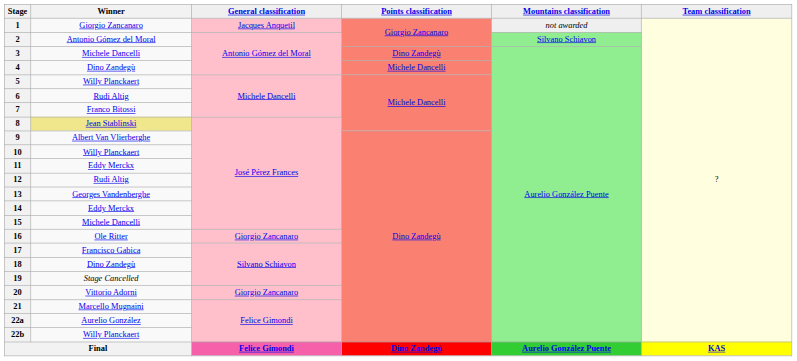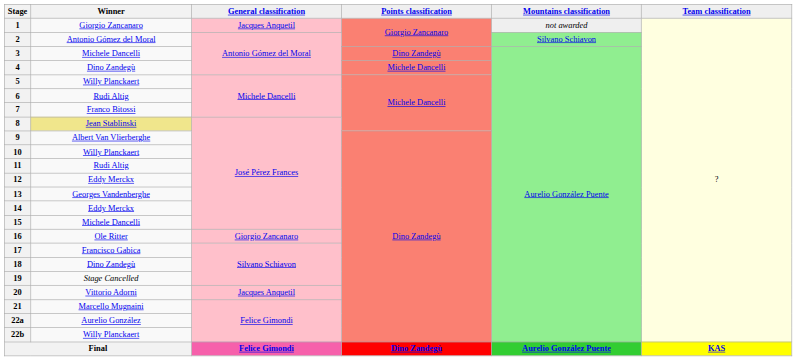 <table class="wikitable" style="text-align: center; font-size:smaller;">
 <tr style="background:#efefef;">
 <th style="width:1%;">Stage</th>
 <th style="width:15%;">Winner</th>
 <th style="background:#efefef; width:14%;"><a href='#'>General classification</a><br></th>
 <th style="background:#efefef; width:14%;"><a href='#'>Points classification</a></th>
 <th style="background:#efefef; width:14%;"><a href='#'>Mountains classification</a></th>
 <th style="background:#efefef; width:14%;"><a href='#'>Team classification</a></th>
 </tr>
 <tr>
 <th>1</th>
 <td><a href='#'>Giorgio Zancanaro</a></td>
 <td style="background:pink;" rowspan=1><a href='#'>Jacques Anquetil</a></td>
 <td style="background:salmon;" rowspan=2><a href='#'>Giorgio Zancanaro</a></td>
 <td style="background:#EFEFEF;"><em>not awarded</em></td>
 <td style="background:lightyellow;" rowspan=23>?</td>
 </tr>
 <tr>
 <th>2</th>
 <td><a href='#'>Antonio Gómez del Moral</a></td>
 <td style="background:pink;" rowspan=3><a href='#'>Antonio Gómez del Moral</a></td>
 <td style="background:lightgreen;" rowspan=1><a href='#'>Silvano Schiavon</a></td>
 </tr>
 <tr>
 <th>3</th>
 <td><a href='#'>Michele Dancelli</a></td>
 <td style="background:salmon;" rowspan=1><a href='#'>Dino Zandegù</a></td>
 <td style="background:lightgreen;" rowspan=21><a href='#'>Aurelio González Puente</a></td>
 </tr>
 <tr>
 <th>4</th>
 <td><a href='#'>Dino Zandegù</a></td>
 <td style="background:salmon;" rowspan=1><a href='#'>Michele Dancelli</a></td>
 </tr>
 <tr>
 <th>5</th>
 <td><a href='#'>Willy Planckaert</a></td>
 <td style="background:pink;" rowspan=3><a href='#'>Michele Dancelli</a></td>
 <td style="background:salmon;" rowspan=4><a href='#'>Michele Dancelli</a></td>
 </tr>
 <tr>
 <th>6</th>
 <td><a href='#'>Rudi Altig</a></td>
 </tr>
 <tr>
 <th>7</th>
 <td><a href='#'>Franco Bitossi</a></td>
 </tr>
 <tr>
 <th>8</th>
 <td style="background: khaki;"><a href='#'>Jean Stablinski</a></td>
 <td style="background:pink;" rowspan=8><a href='#'>José Pérez Frances</a></td>
 </tr>
 <tr>
 <th>9</th>
 <td><a href='#'>Albert Van Vlierberghe</a></td>
 <td style="background:salmon;" rowspan=15><a href='#'>Dino Zandegù</a></td>
 </tr>
 <tr>
 <th>10</th>
 <td><a href='#'>Willy Planckaert</a></td>
 </tr>
 <tr>
 <th>11</th>
-<td><a href='#'>Eddy Merckx</a></td>
+<td><a href='#'>Rudi Altig</a></td>
 </tr>
 <tr>
 <th>12</th>
-<td><a href='#'>Rudi Altig</a></td>
+<td><a href='#'>Eddy Merckx</a></td>
 </tr>
 <tr>
 <th>13</th>
 <td><a href='#'>Georges Vandenberghe</a></td>
 </tr>
 <tr>
 <th>14</th>
 <td><a href='#'>Eddy Merckx</a></td>
 </tr>
 <tr>
 <th>15</th>
 <td><a href='#'>Michele Dancelli</a></td>
 </tr>
 <tr>
 <th>16</th>
 <td><a href='#'>Ole Ritter</a></td>
 <td style="background:pink;"><a href='#'>Giorgio Zancanaro</a></td>
 </tr>
 <tr>
 <th>17</th>
 <td><a href='#'>Francisco Gabica</a></td>
 <td style="background:pink;" rowspan=3><a href='#'>Silvano Schiavon</a></td>
 </tr>
 <tr>
 <th>18</th>
 <td><a href='#'>Dino Zandegù</a></td>
 </tr>
 <tr>
 <th>19</th>
 <td><em>Stage Cancelled</em></td>
 </tr>
 <tr>
 <th>20</th>
 <td><a href='#'>Vittorio Adorni</a></td>
-<td style="background:pink;"><a href='#'>Giorgio Zancanaro</a></td>
+<td style="background:pink;" rowspan=1><a href='#'>Jacques Anquetil</a></td>
 </tr>
 <tr>
 <th>21</th>
 <td><a href='#'>Marcello Mugnaini</a></td>
 <td style="background:pink;" rowspan=3><a href='#'>Felice Gimondi</a></td>
 </tr>
 <tr>
 <th>22a</th>
 <td><a href='#'>Aurelio González</a></td>
 </tr>
 <tr>
 <th>22b</th>
 <td><a href='#'>Willy Planckaert</a></td>
 </tr>
 <tr>
 <th colspan=2><strong>Final</strong></th>
 <th style="background:#F660AB;"><strong><a href='#'>Felice Gimondi</a></strong></th>
 <th style="background:red;"><strong><a href='#'>Dino Zandegù</a></strong></th>
 <th style="background:#32CD32;"><strong><a href='#'>Aurelio González Puente</a></strong></th>
 <th style="background:yellow;"><strong><a href='#'>KAS</a></strong></th>
 </tr>
 </table>
